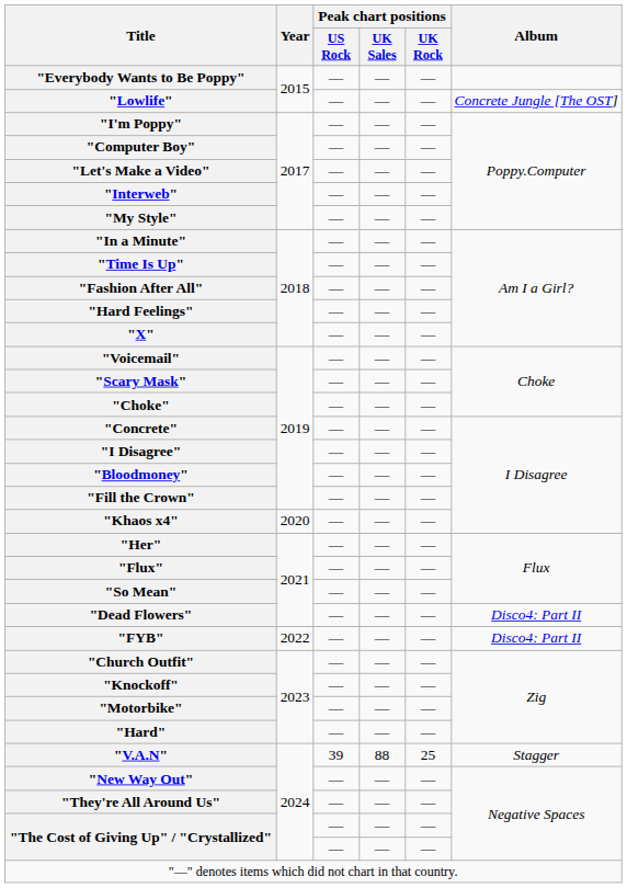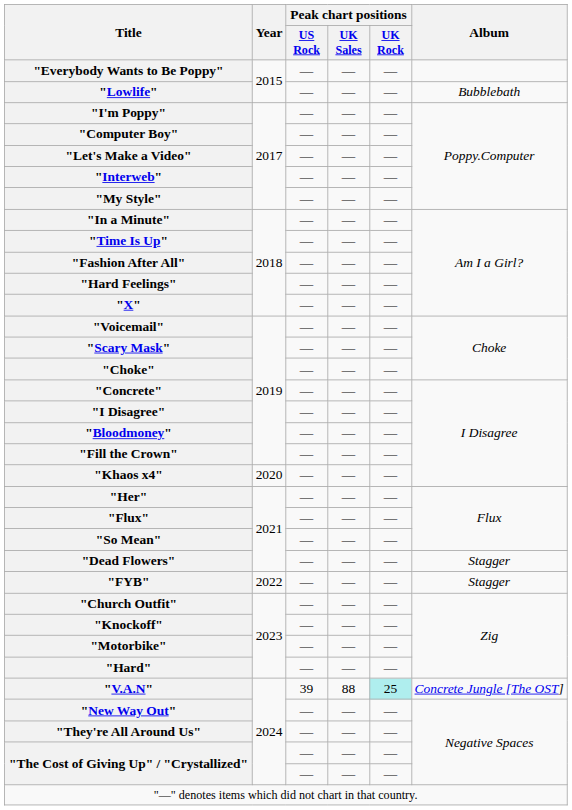 <table class="wikitable plainrowheaders" style="text-align:center;">
 <tr>
 <th scope="col" rowspan="2" style="width:18em;">Title</th>
 <th scope="col" rowspan="2">Year</th>
 <th colspan="3" scope="col">Peak chart positions</th>
 <th scope="col" rowspan="2">Album</th>
 </tr>
 <tr>
 <th scope="col" style="width:3em;font-size:90%;"><a href='#'>US<br>Rock</a><br></th>
 <th scope="col" style="width:3em;font-size:90%;"><a href='#'>UK<br>Sales</a><br></th>
 <th scope="col" style="width:3em;font-size:90%;"><a href='#'>UK<br>Rock</a><br></th>
 </tr>
 <tr>
 <th scope="row">"Everybody Wants to Be Poppy"</th>
 <td rowspan="2">2015</td>
 <td>—</td>
 <td>—</td>
 <td>—</td>
 <td></td>
 </tr>
 <tr>
 <th scope="row">"<a href='#'>Lowlife</a>"</th>
 <td>—</td>
 <td>—</td>
 <td>—</td>
-<td><em><a href='#'>Concrete Jungle [The OST</a>]</em></td>
+<td><em>Bubblebath</em></td>
 </tr>
 <tr>
 <th scope="row">"I'm Poppy"</th>
 <td rowspan="5">2017</td>
 <td>—</td>
 <td>—</td>
 <td>—</td>
 <td rowspan="5"><em>Poppy.Computer</em></td>
 </tr>
 <tr>
 <th scope="row">"Computer Boy"</th>
 <td>—</td>
 <td>—</td>
 <td>—</td>
 </tr>
 <tr>
 <th scope="row">"Let's Make a Video"</th>
 <td>—</td>
 <td>—</td>
 <td>—</td>
 </tr>
 <tr>
 <th scope="row">"<a href='#'>Interweb</a>"</th>
 <td>—</td>
 <td>—</td>
 <td>—</td>
 </tr>
 <tr>
 <th scope="row">"My Style"<br></th>
 <td>—</td>
 <td>—</td>
 <td>—</td>
 </tr>
 <tr>
 <th scope="row">"In a Minute"</th>
 <td rowspan="5">2018</td>
 <td>—</td>
 <td>—</td>
 <td>—</td>
 <td rowspan="5"><em>Am I a Girl?</em></td>
 </tr>
 <tr>
 <th scope="row">"<a href='#'>Time Is Up</a>"<br></th>
 <td>—</td>
 <td>—</td>
 <td>—</td>
 </tr>
 <tr>
 <th scope="row">"Fashion After All"</th>
 <td>—</td>
 <td>—</td>
 <td>—</td>
 </tr>
 <tr>
 <th scope="row">"Hard Feelings"</th>
 <td>—</td>
 <td>—</td>
 <td>—</td>
 </tr>
 <tr>
 <th scope="row">"<a href='#'>X</a>"</th>
 <td>—</td>
 <td>—</td>
 <td>—</td>
 </tr>
 <tr>
 <th scope="row">"Voicemail"</th>
 <td rowspan="7">2019</td>
 <td>—</td>
 <td>—</td>
 <td>—</td>
 <td rowspan="3"><em>Choke</em></td>
 </tr>
 <tr>
 <th scope="row">"<a href='#'>Scary Mask</a>"<br></th>
 <td>—</td>
 <td>—</td>
 <td>—</td>
 </tr>
 <tr>
 <th scope="row">"Choke"</th>
 <td>—</td>
 <td>—</td>
 <td>—</td>
 </tr>
 <tr>
 <th scope="row">"Concrete"</th>
 <td>—</td>
 <td>—</td>
 <td>—</td>
 <td rowspan="5"><em>I Disagree</em></td>
 </tr>
 <tr>
 <th scope="row">"I Disagree"</th>
 <td>—</td>
 <td>—</td>
 <td>—</td>
 </tr>
 <tr>
 <th scope="row">"<a href='#'>Bloodmoney</a>"</th>
 <td>—</td>
 <td>—</td>
 <td>—</td>
 </tr>
 <tr>
 <th scope="row">"Fill the Crown"</th>
 <td>—</td>
 <td>—</td>
 <td>—</td>
 </tr>
 <tr>
 <th scope="row">"Khaos x4"</th>
 <td>2020</td>
 <td>—</td>
 <td>—</td>
 <td>—</td>
 </tr>
 <tr>
 <th scope="row">"Her"</th>
 <td rowspan="4">2021</td>
 <td>—</td>
 <td>—</td>
 <td>—</td>
 <td rowspan="3"><em>Flux</em></td>
 </tr>
 <tr>
 <th scope="row">"Flux"</th>
 <td>—</td>
 <td>—</td>
 <td>—</td>
 </tr>
 <tr>
 <th scope="row">"So Mean"</th>
 <td>—</td>
 <td>—</td>
 <td>—</td>
 </tr>
 <tr>
 <th scope="row">"Dead Flowers"<br></th>
 <td>—</td>
 <td>—</td>
 <td>—</td>
-<td><em><a href='#'>Disco4: Part II</a></em></td>
+<td><em>Stagger</em></td>
 </tr>
 <tr>
 <th scope="row">"FYB"</th>
 <td>2022</td>
 <td>—</td>
 <td>—</td>
 <td>—</td>
-<td><em><a href='#'>Disco4: Part II</a></em></td>
+<td><em>Stagger</em></td>
 </tr>
 <tr>
 <th scope="row">"Church Outfit"</th>
 <td rowspan="4">2023</td>
 <td>—</td>
 <td>—</td>
 <td>—</td>
 <td rowspan="4"><em>Zig</em></td>
 </tr>
 <tr>
 <th scope="row">"Knockoff"</th>
 <td>—</td>
 <td>—</td>
 <td>—</td>
 </tr>
 <tr>
 <th scope="row">"Motorbike"</th>
 <td>—</td>
 <td>—</td>
 <td>—</td>
 </tr>
 <tr>
 <th scope="row">"Hard"</th>
 <td>—</td>
 <td>—</td>
 <td>—</td>
 </tr>
 <tr>
 <th scope="row">"<a href='#'>V.A.N</a>"<br></th>
 <td rowspan="5">2024</td>
 <td>39</td>
 <td>88</td>
-<td>25</td>
-<td><em>Stagger</em></td>
+<td style="background: paleturquoise;">25</td>
+<td><em><a href='#'>Concrete Jungle [The OST</a>]</em></td>
 </tr>
 <tr>
 <th scope="row">"<a href='#'>New Way Out</a>"</th>
 <td>—</td>
 <td>—</td>
 <td>—</td>
 <td rowspan="4"><em>Negative Spaces</em></td>
 </tr>
 <tr>
 <th scope="row">"They're All Around Us"</th>
 <td>—</td>
 <td>—</td>
 <td>—</td>
 </tr>
 <tr>
 <th scope="row" rowspan="2">"The Cost of Giving Up" / "Crystallized"</th>
 <td>—</td>
 <td>—</td>
 <td>—</td>
 </tr>
 <tr>
 <td>—</td>
 <td>—</td>
 <td>—</td>
 </tr>
 <tr>
 <td colspan="6" style="font-size:90%">"—" denotes items which did not chart in that country.</td>
 </tr>
 </table>
